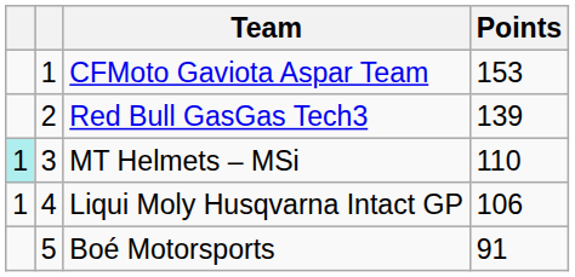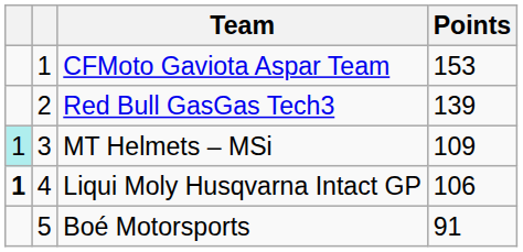 <table class="wikitable" style="font-size: 95%;">
 <tr>
 <th></th>
 <th></th>
 <th>Team</th>
 <th>Points</th>
 </tr>
 <tr>
 <td></td>
 <td align=center>1</td>
 <td> <a href='#'>CFMoto Gaviota Aspar Team</a></td>
 <td align=left>153</td>
 </tr>
 <tr>
 <td></td>
 <td align=center>2</td>
 <td> <a href='#'>Red Bull GasGas Tech3</a></td>
 <td align=left>139</td>
 </tr>
 <tr>
 <td style="background: paleturquoise;"> 1</td>
 <td align=center>3</td>
 <td> MT Helmets – MSi</td>
-<td align=left>110</td>
+<td align=left>109</td>
 </tr>
 <tr>
-<td> 1</td>
+<td><strong> 1</strong></td>
 <td align=center>4</td>
 <td> Liqui Moly Husqvarna Intact GP</td>
 <td align=left>106</td>
 </tr>
 <tr>
 <td></td>
 <td align=center>5</td>
 <td> Boé Motorsports</td>
 <td align=left>91</td>
 </tr>
 </table>
